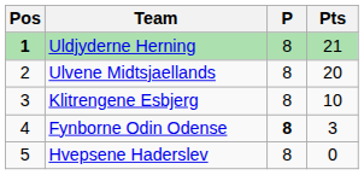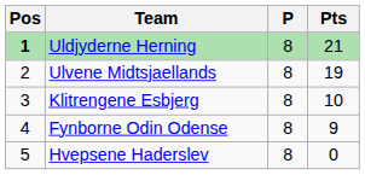 <table class="wikitable" style="font-size: 100%">
 <tr>
 <th width=20>Pos</th>
 <th width=200>Team</th>
 <th width=30>P</th>
 <th width=40>Pts</th>
 </tr>
 <tr align=center style="background:#ACE1AF;">
 <td><strong>1</strong></td>
 <td align="left"><a href='#'>Uldjyderne Herning</a></td>
 <td>8</td>
 <td>21</td>
 </tr>
 <tr align=center>
 <td>2</td>
 <td align="left"><a href='#'>Ulvene Midtsjaellands</a></td>
 <td>8</td>
-<td>20</td>
+<td>19</td>
 </tr>
 <tr align=center>
 <td>3</td>
 <td align="left"><a href='#'>Klitrengene Esbjerg</a></td>
 <td>8</td>
 <td>10</td>
 </tr>
 <tr align=center>
 <td>4</td>
 <td align="left"><a href='#'>Fynborne Odin Odense</a></td>
-<td><strong>8</strong></td>
-<td>3</td>
+<td>8</td>
+<td>9</td>
 </tr>
 <tr align=center>
 <td>5</td>
 <td align="left"><a href='#'>Hvepsene Haderslev</a></td>
 <td>8</td>
 <td>0</td>
 </tr>
 </table>
